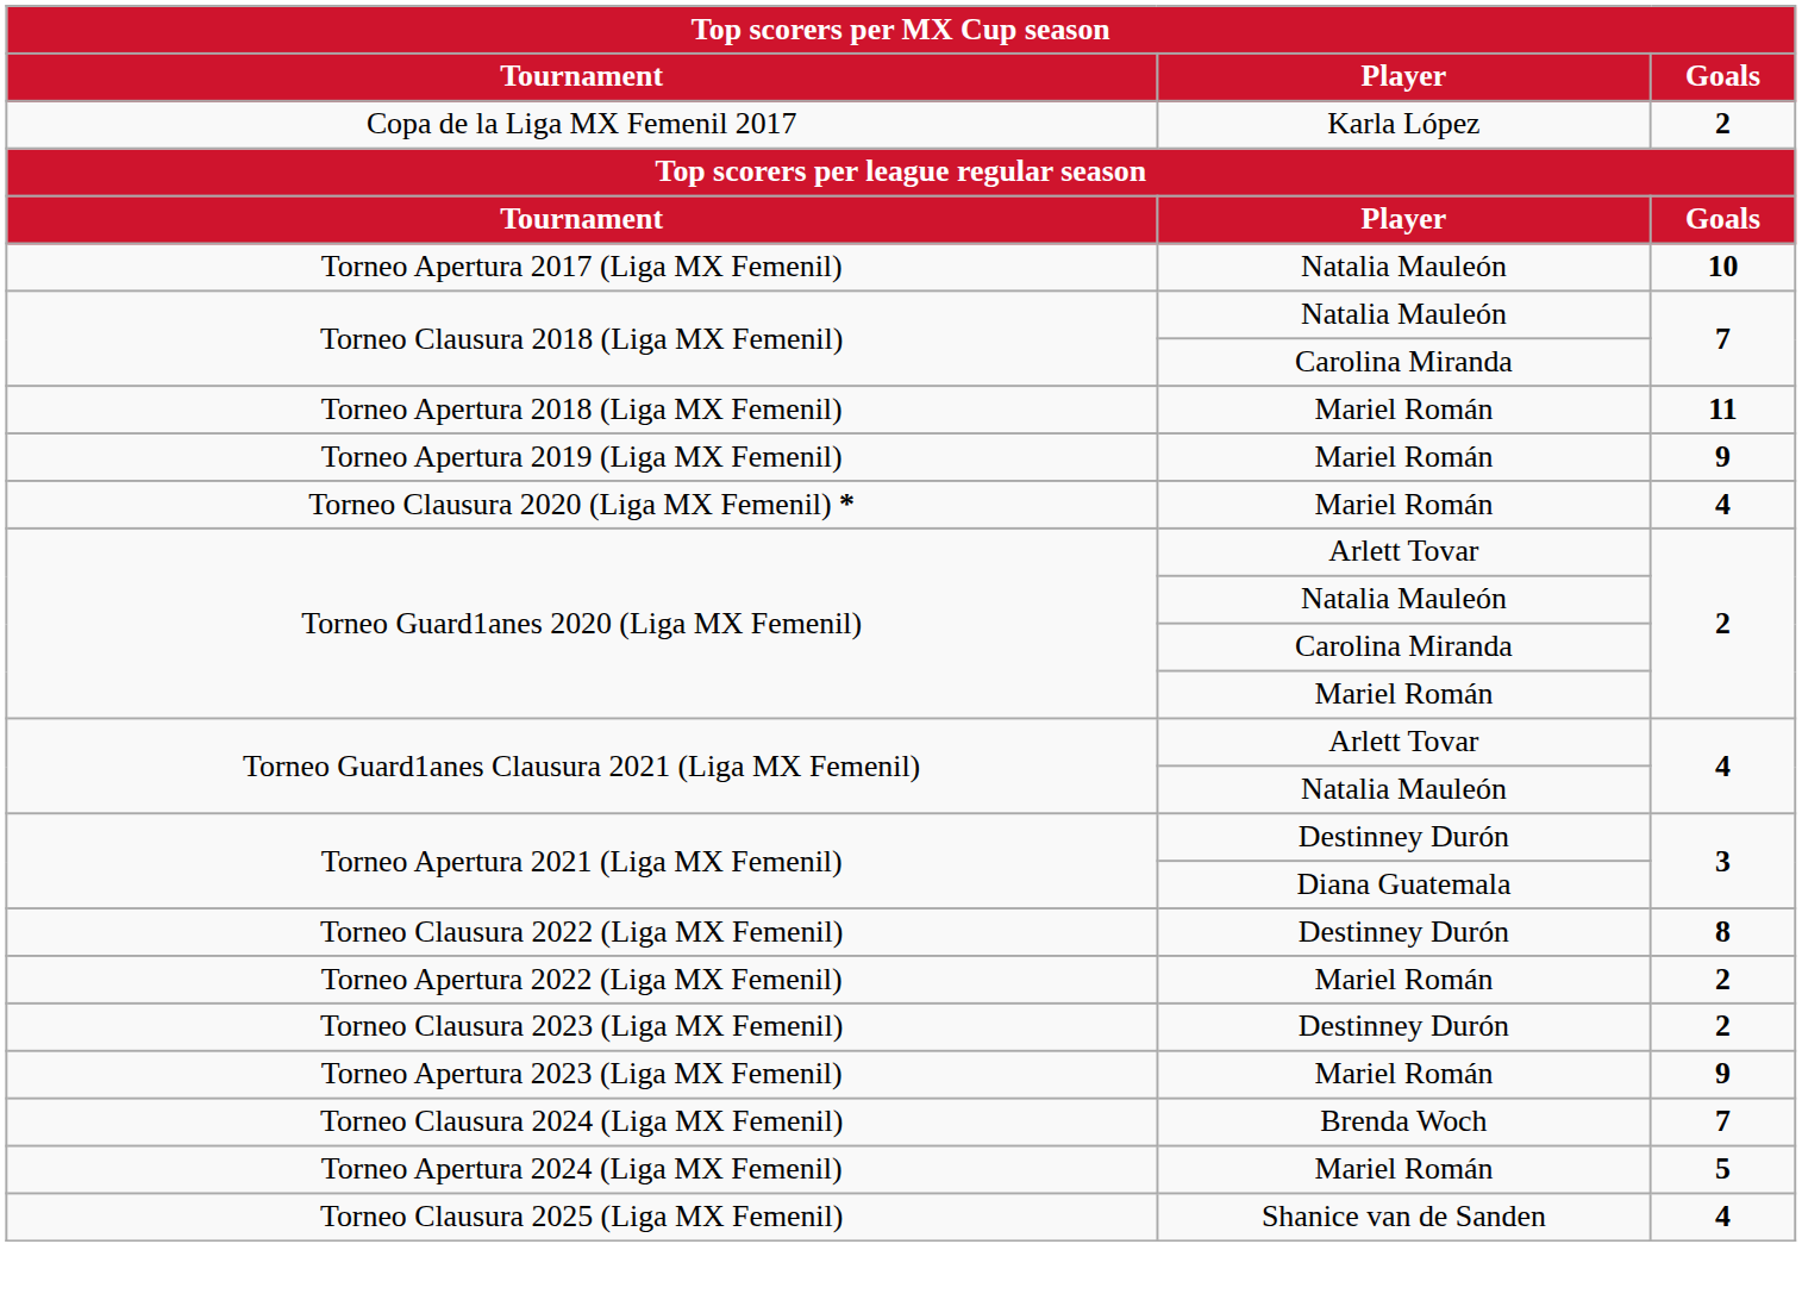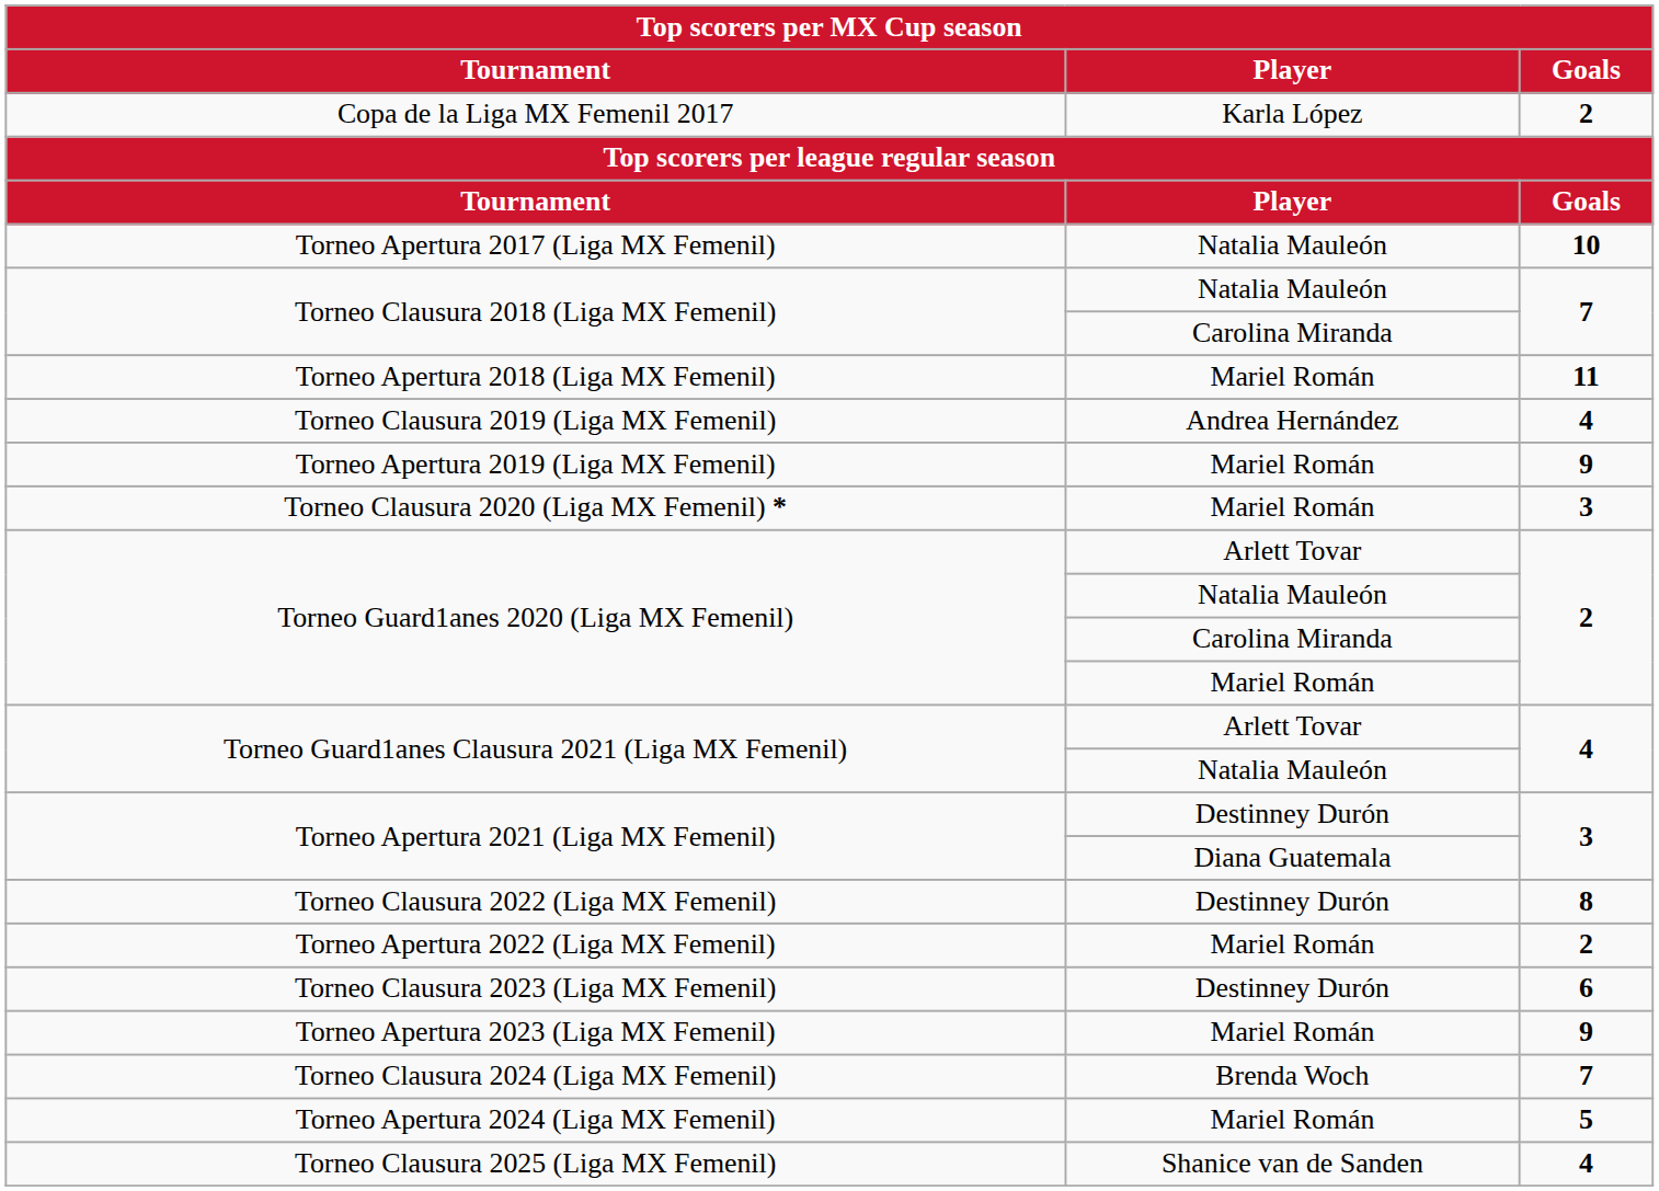 <table align=center border=1 width=50% cellpadding="2" cellspacing="0" style="background: #f9f9f9; border: 1px #aaa solid; border-collapse: collapse; font-size: 85%; text-align: center;">
 <tr>
 <th colspan="3" style="color:White; background:#cf142d">Top scorers per MX Cup season</th>
 </tr>
 <tr style="color:White; background:#cf142d">
 <th>Tournament</th>
 <th>Player</th>
 <th>Goals</th>
 </tr>
 <tr>
 <td>Copa de la Liga MX Femenil 2017</td>
 <td> Karla López</td>
 <td><strong>2</strong></td>
 </tr>
 <tr>
 <th colspan="3" style="color:White; background:#cf142d">Top scorers per league regular season</th>
 </tr>
 <tr style="color:White; background:#cf142d">
 <th>Tournament</th>
 <th>Player</th>
 <th>Goals</th>
 </tr>
 <tr>
 <td>Torneo Apertura 2017 (Liga MX Femenil)</td>
 <td> Natalia Mauleón</td>
 <td><strong>10</strong></td>
 </tr>
 <tr>
 <td rowspan="2">Torneo Clausura 2018 (Liga MX Femenil)</td>
 <td> Natalia Mauleón</td>
 <td rowspan="2"><strong>7</strong></td>
 </tr>
 <tr>
 <td> Carolina Miranda</td>
 </tr>
 <tr>
 <td>Torneo Apertura 2018 (Liga MX Femenil)</td>
 <td> Mariel Román</td>
 <td><strong>11</strong></td>
 </tr>
 <tr>
+<td>Torneo Clausura 2019 (Liga MX Femenil)</td>
+<td> Andrea Hernández</td>
+<td><strong>4</strong></td>
+</tr>
+<tr>
 <td>Torneo Apertura 2019 (Liga MX Femenil)</td>
 <td> Mariel Román</td>
 <td><strong>9</strong></td>
 </tr>
 <tr>
 <td>Torneo Clausura 2020 (Liga MX Femenil) <strong>*</strong></td>
 <td> Mariel Román</td>
-<td><strong>4</strong></td>
+<td><strong>3</strong></td>
 </tr>
 <tr>
 <td rowspan="4">Torneo Guard1anes 2020 (Liga MX Femenil)</td>
 <td> Arlett Tovar</td>
 <td rowspan="4"><strong>2</strong></td>
 </tr>
 <tr>
 <td> Natalia Mauleón</td>
 </tr>
 <tr>
 <td> Carolina Miranda</td>
 </tr>
 <tr>
 <td> Mariel Román</td>
 </tr>
 <tr>
 <td rowspan="2">Torneo Guard1anes Clausura 2021 (Liga MX Femenil)</td>
 <td> Arlett Tovar</td>
 <td rowspan="2"><strong>4</strong></td>
 </tr>
 <tr>
 <td> Natalia Mauleón</td>
 </tr>
 <tr>
 <td rowspan="2">Torneo Apertura 2021 (Liga MX Femenil)</td>
 <td> Destinney Durón</td>
 <td rowspan="2"><strong>3</strong></td>
 </tr>
 <tr>
 <td> Diana Guatemala</td>
 </tr>
 <tr>
 <td>Torneo Clausura 2022 (Liga MX Femenil)</td>
 <td> Destinney Durón</td>
 <td><strong>8</strong></td>
 </tr>
 <tr>
 <td>Torneo Apertura 2022 (Liga MX Femenil)</td>
 <td> Mariel Román</td>
 <td><strong>2</strong></td>
 </tr>
 <tr>
 <td>Torneo Clausura 2023 (Liga MX Femenil)</td>
 <td> Destinney Durón</td>
-<td><strong>2</strong></td>
+<td><strong>6</strong></td>
 </tr>
 <tr>
 <td>Torneo Apertura 2023 (Liga MX Femenil)</td>
 <td> Mariel Román</td>
 <td><strong>9</strong></td>
 </tr>
 <tr>
 <td>Torneo Clausura 2024 (Liga MX Femenil)</td>
 <td> Brenda Woch</td>
 <td><strong>7</strong></td>
 </tr>
 <tr>
 <td>Torneo Apertura 2024 (Liga MX Femenil)</td>
 <td> Mariel Román</td>
 <td><strong>5</strong></td>
 </tr>
 <tr>
 <td>Torneo Clausura 2025 (Liga MX Femenil)</td>
 <td> Shanice van de Sanden</td>
 <td><strong>4</strong></td>
 </tr>
 </table>
